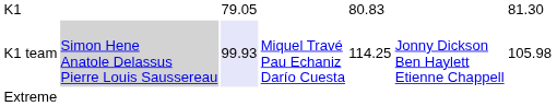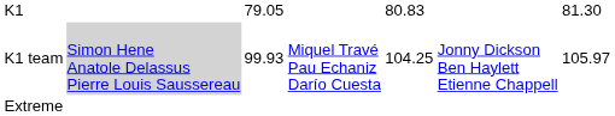 <table>
 <tr>
 <td>K1</td>
 <td></td>
 <td>79.05</td>
 <td></td>
 <td>80.83</td>
 <td></td>
 <td>81.30</td>
 </tr>
 <tr>
 <td>K1 team</td>
 <td style="background: lightgrey;"><br><a href='#'>Simon Hene</a><br><a href='#'>Anatole Delassus</a><br><a href='#'>Pierre Louis Saussereau</a></td>
-<td style="background: lavender;">99.93</td>
+<td>99.93</td>
 <td><br><a href='#'>Miquel Travé</a><br><a href='#'>Pau Echaniz</a><br><a href='#'>Darío Cuesta</a></td>
-<td>114.25</td>
+<td>104.25</td>
 <td><br><a href='#'>Jonny Dickson</a><br><a href='#'>Ben Haylett</a><br><a href='#'>Etienne Chappell</a></td>
-<td>105.98</td>
+<td>105.97</td>
 </tr>
 <tr>
 <td>Extreme</td>
 <td></td>
 <td></td>
 <td></td>
 <td></td>
 <td></td>
 <td></td>
 </tr>
 </table>
